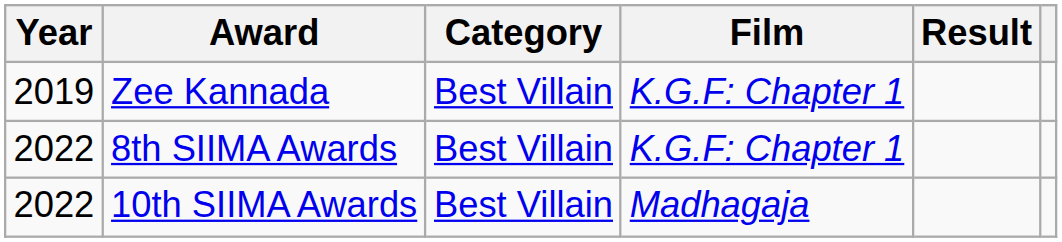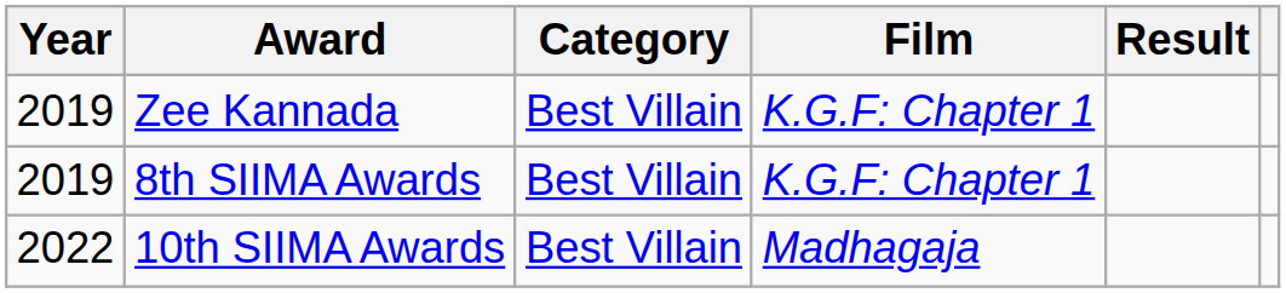 <table class="wikitable sortable">
 <tr style="background:#ccc; text-align:center;">
 <th>Year</th>
 <th>Award</th>
 <th>Category</th>
 <th>Film</th>
 <th>Result</th>
 <th scope="col" class="unsortable"></th>
 </tr>
 <tr>
 <td>2019</td>
 <td><a href='#'>Zee Kannada</a></td>
 <td><a href='#'>Best Villain</a></td>
 <td><em><a href='#'>K.G.F: Chapter 1</a></em></td>
 <td></td>
 <td style="text-align:center;"></td>
 </tr>
 <tr>
-<td>2022</td>
+<td>2019</td>
 <td><a href='#'>8th SIIMA Awards</a></td>
 <td><a href='#'>Best Villain</a></td>
 <td><em><a href='#'>K.G.F: Chapter 1</a></em></td>
 <td></td>
 <td style="text-align:center;"></td>
 </tr>
 <tr>
 <td>2022</td>
 <td><a href='#'>10th SIIMA Awards</a></td>
 <td><a href='#'>Best Villain</a></td>
 <td><em><a href='#'>Madhagaja</a></em></td>
 <td></td>
 <td style="text-align:center;"></td>
 </tr>
 </table>
